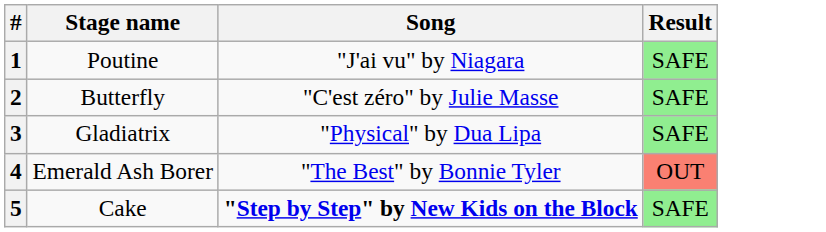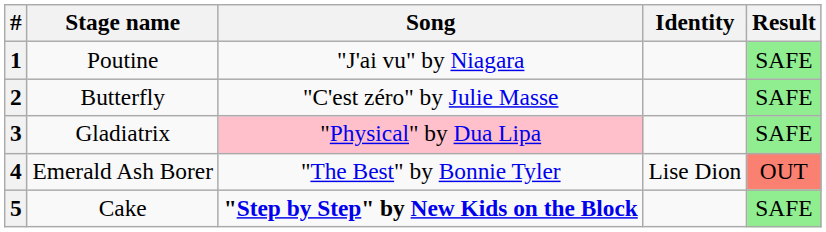 <table class="wikitable plainrowheaders" style="text-align: center;">
 <tr>
 <th>#</th>
 <th>Stage name</th>
 <th>Song</th>
+<th>Identity</th>
 <th>Result</th>
 </tr>
 <tr>
 <th>1</th>
 <td>Poutine</td>
 <td>"J'ai vu" by <a href='#'>Niagara</a></td>
+<td></td>
 <td bgcolor="lightgreen">SAFE</td>
 </tr>
 <tr>
 <th>2</th>
 <td>Butterfly</td>
 <td>"C'est zéro" by <a href='#'>Julie Masse</a></td>
+<td></td>
 <td bgcolor="lightgreen">SAFE</td>
 </tr>
 <tr>
 <th>3</th>
 <td>Gladiatrix</td>
-<td>"<a href='#'>Physical</a>" by <a href='#'>Dua Lipa</a></td>
+<td style="background: pink;">"<a href='#'>Physical</a>" by <a href='#'>Dua Lipa</a></td>
+<td></td>
 <td bgcolor="lightgreen">SAFE</td>
 </tr>
 <tr>
 <th>4</th>
 <td>Emerald Ash Borer</td>
 <td>"<a href='#'>The Best</a>" by <a href='#'>Bonnie Tyler</a></td>
+<td>Lise Dion</td>
 <td bgcolor="salmon">OUT</td>
 </tr>
 <tr>
 <th>5</th>
 <td>Cake</td>
 <td><strong>"<a href='#'>Step by Step</a>" by <a href='#'>New Kids on the Block</a></strong></td>
+<td></td>
 <td bgcolor="lightgreen">SAFE</td>
 </tr>
 </table>
